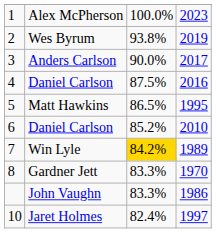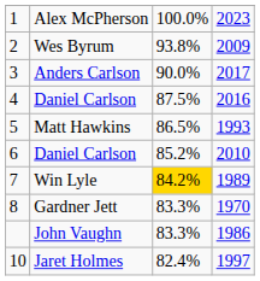 <table class="wikitable">
 <tr>
 </tr>
 <tr>
 <td>1</td>
 <td>Alex McPherson</td>
 <td><abbr>100.0%</abbr></td>
 <td><a href='#'>2023</a></td>
 </tr>
 <tr>
 <td>2</td>
 <td>Wes Byrum</td>
 <td><abbr>93.8%</abbr></td>
-<td><a href='#'>2019</a></td>
+<td><a href='#'>2009</a></td>
 </tr>
 <tr>
 <td>3</td>
 <td><a href='#'>Anders Carlson</a></td>
 <td><abbr>90.0%</abbr></td>
 <td><a href='#'>2017</a></td>
 </tr>
 <tr>
 <td>4</td>
 <td><a href='#'>Daniel Carlson</a></td>
 <td><abbr>87.5%</abbr></td>
 <td><a href='#'>2016</a></td>
 </tr>
 <tr>
 <td>5</td>
 <td>Matt Hawkins</td>
 <td><abbr>86.5%</abbr></td>
-<td><a href='#'>1995</a></td>
+<td><a href='#'>1993</a></td>
 </tr>
 <tr>
 <td>6</td>
 <td><a href='#'>Daniel Carlson</a></td>
 <td><abbr>85.2%</abbr></td>
 <td><a href='#'>2010</a></td>
 </tr>
 <tr>
 <td>7</td>
 <td>Win Lyle</td>
 <td style="background: gold;"><abbr>84.2%</abbr></td>
 <td><a href='#'>1989</a></td>
 </tr>
 <tr>
 <td>8</td>
 <td>Gardner Jett</td>
 <td><abbr>83.3%</abbr></td>
 <td><a href='#'>1970</a></td>
 </tr>
 <tr>
 <td></td>
 <td><a href='#'>John Vaughn</a></td>
 <td><abbr>83.3%</abbr></td>
 <td><a href='#'>1986</a></td>
 </tr>
 <tr>
 <td>10</td>
 <td><a href='#'>Jaret Holmes</a></td>
 <td><abbr>82.4%</abbr></td>
 <td><a href='#'>1997</a></td>
 </tr>
 </table>
